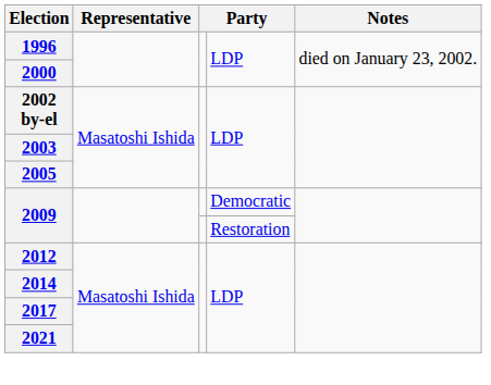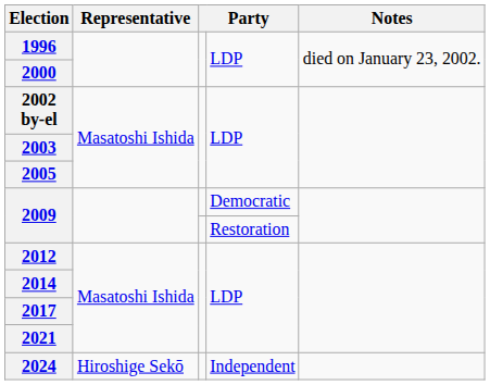 <table class=wikitable>
 <tr valign=bottom>
 <th>Election</th>
 <th>Representative</th>
 <th colspan="2">Party</th>
 <th>Notes</th>
 </tr>
 <tr>
 <th><a href='#'>1996</a></th>
 <td rowspan=2></td>
 <td rowspan=2 bgcolor=></td>
 <td rowspan=2><a href='#'>LDP</a></td>
 <td rowspan=2>died on January 23, 2002.</td>
 </tr>
 <tr>
 <th><a href='#'>2000</a></th>
 </tr>
 <tr>
 <th>2002<br>by-el</th>
 <td rowspan=3><a href='#'>Masatoshi Ishida</a></td>
 <td rowspan=3 bgcolor=></td>
 <td rowspan=3><a href='#'>LDP</a></td>
 <td rowspan=3></td>
 </tr>
 <tr>
 <th><a href='#'>2003</a></th>
 </tr>
 <tr>
 <th><a href='#'>2005</a></th>
 </tr>
 <tr>
 <th rowspan=2><a href='#'>2009</a></th>
 <td rowspan=2></td>
 <td bgcolor=></td>
 <td><a href='#'>Democratic</a></td>
 <td rowspan=2></td>
 </tr>
 <tr>
 <td bgcolor=></td>
 <td><a href='#'>Restoration</a></td>
 </tr>
 <tr>
 <th><a href='#'>2012</a></th>
 <td rowspan=4><a href='#'>Masatoshi Ishida</a></td>
 <td rowspan=4 bgcolor=></td>
 <td rowspan=4><a href='#'>LDP</a></td>
 <td rowspan=4></td>
 </tr>
 <tr>
 <th><a href='#'>2014</a></th>
 </tr>
 <tr>
 <th><a href='#'>2017</a></th>
 </tr>
 <tr>
 <th><a href='#'>2021</a></th>
 </tr>
+<tr>
+<th><a href='#'>2024</a></th>
+<td><a href='#'>Hiroshige Sekō</a></td>
+<td bgcolor=></td>
+<td><a href='#'>Independent</a></td>
+<td></td>
+</tr>
 </table>
